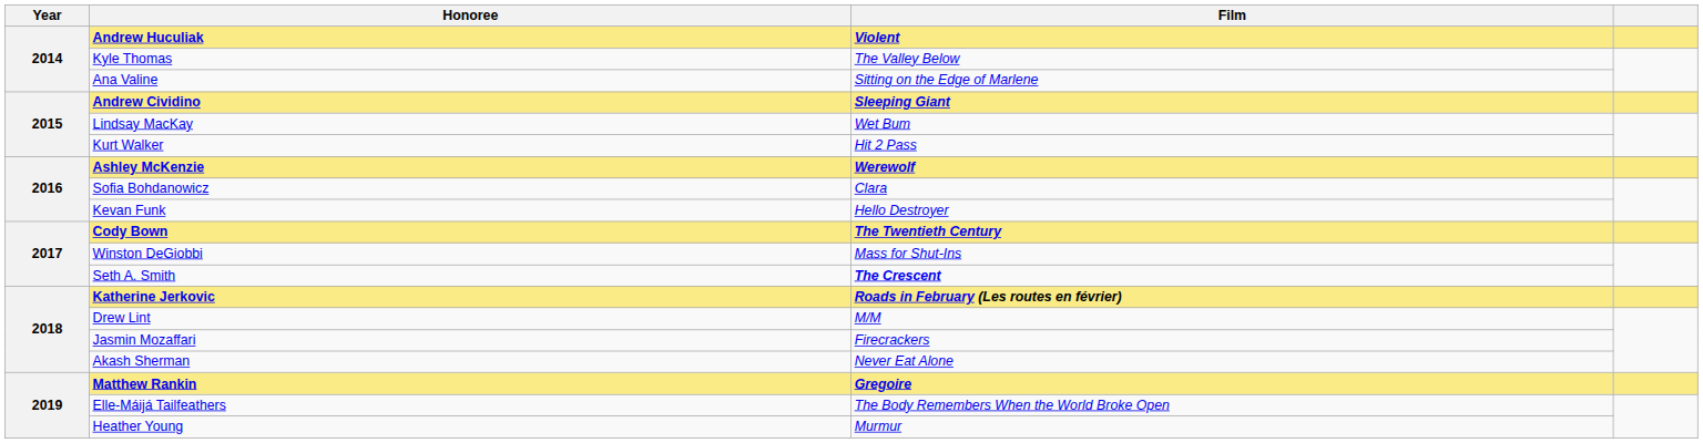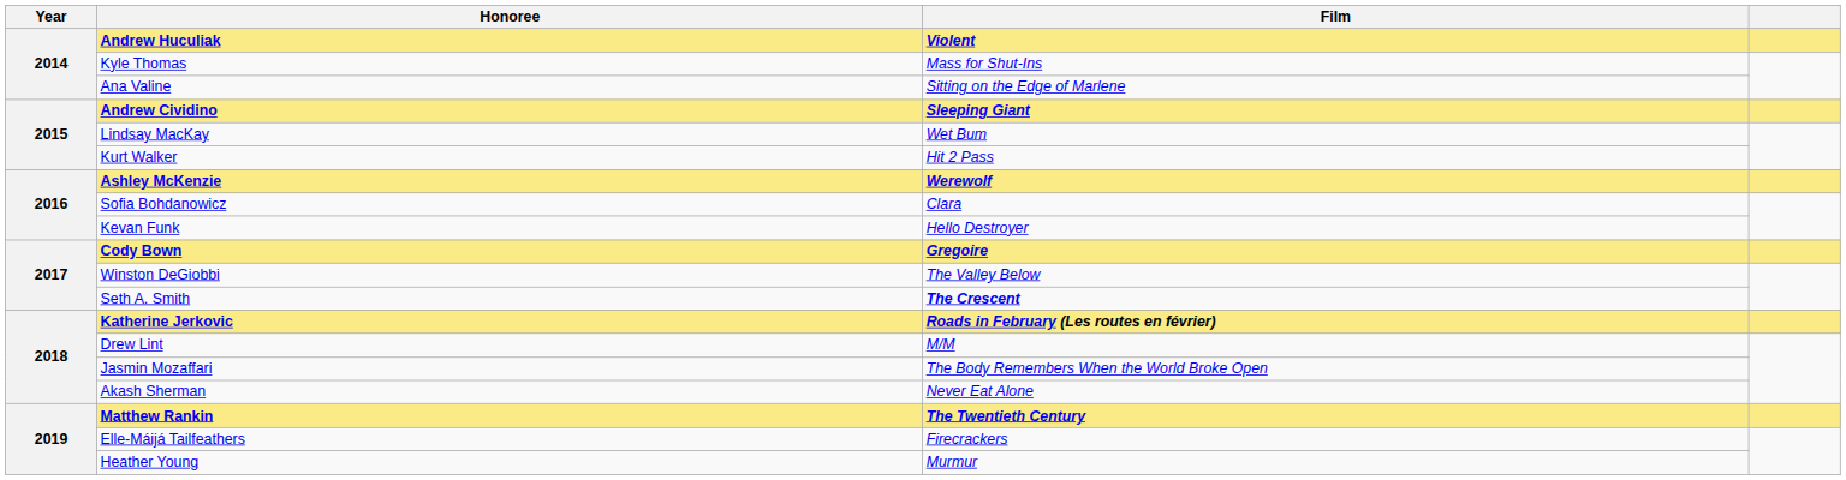 <table class="wikitable" width="100%" cellpadding="5">
 <tr>
 <th width=5%>Year</th>
 <th width=45%>Honoree</th>
 <th width=45%>Film</th>
 <th width=5%></th>
 </tr>
 <tr>
 <th scope="row" rowspan=3>2014</th>
 <td style="background:#FAEB86;"><strong><a href='#'>Andrew Huculiak</a></strong></td>
 <td style="background:#FAEB86;"><strong><em><a href='#'>Violent</a></em></strong></td>
 <td style="background:#FAEB86;"></td>
 </tr>
 <tr>
 <td><a href='#'>Kyle Thomas</a></td>
-<td><em><a href='#'>The Valley Below</a></em></td>
+<td><em><a href='#'>Mass for Shut-Ins</a></em></td>
 <td rowspan=2></td>
 </tr>
 <tr>
 <td><a href='#'>Ana Valine</a></td>
 <td><em><a href='#'>Sitting on the Edge of Marlene</a></em></td>
 </tr>
 <tr>
 <th scope="row" rowspan=3>2015</th>
 <td style="background:#FAEB86;"><strong><a href='#'>Andrew Cividino</a></strong></td>
 <td style="background:#FAEB86;"><strong><em><a href='#'>Sleeping Giant</a></em></strong></td>
 <td style="background:#FAEB86;"></td>
 </tr>
 <tr>
 <td><a href='#'>Lindsay MacKay</a></td>
 <td><em><a href='#'>Wet Bum</a></em></td>
 <td rowspan=2></td>
 </tr>
 <tr>
 <td><a href='#'>Kurt Walker</a></td>
 <td><em><a href='#'>Hit 2 Pass</a></em></td>
 </tr>
 <tr>
 <th scope="row" rowspan=3>2016</th>
 <td style="background:#FAEB86;"><strong><a href='#'>Ashley McKenzie</a></strong></td>
 <td style="background:#FAEB86;"><strong><em><a href='#'>Werewolf</a></em></strong></td>
 <td style="background:#FAEB86;"></td>
 </tr>
 <tr>
 <td><a href='#'>Sofia Bohdanowicz</a></td>
 <td><em><a href='#'>Clara</a></em></td>
 <td rowspan=2></td>
 </tr>
 <tr>
 <td><a href='#'>Kevan Funk</a></td>
 <td><em><a href='#'>Hello Destroyer</a></em></td>
 </tr>
 <tr>
 <th scope="row" rowspan=3>2017</th>
 <td style="background:#FAEB86;"><strong><a href='#'>Cody Bown</a></strong></td>
-<td style="background:#FAEB86;"><strong><em><a href='#'>The Twentieth Century</a></em></strong></td>
+<td style="background:#FAEB86;"><strong><em><a href='#'>Gregoire</a></em></strong></td>
 <td style="background:#FAEB86;"></td>
 </tr>
 <tr>
 <td><a href='#'>Winston DeGiobbi</a></td>
-<td><em><a href='#'>Mass for Shut-Ins</a></em></td>
+<td><em><a href='#'>The Valley Below</a></em></td>
 <td rowspan=2></td>
 </tr>
 <tr>
 <td><a href='#'>Seth A. Smith</a></td>
 <td><strong><em><a href='#'>The Crescent</a></em></strong></td>
 </tr>
 <tr>
 <th scope="row" rowspan=4>2018</th>
 <td style="background:#FAEB86;"><strong><a href='#'>Katherine Jerkovic</a></strong></td>
 <td style="background:#FAEB86;"><strong><em><a href='#'>Roads in February</a> (Les routes en février)</em></strong></td>
 <td style="background:#FAEB86;"></td>
 </tr>
 <tr>
 <td><a href='#'>Drew Lint</a></td>
 <td><em><a href='#'>M/M</a></em></td>
 <td rowspan=3></td>
 </tr>
 <tr>
 <td><a href='#'>Jasmin Mozaffari</a></td>
-<td><em><a href='#'>Firecrackers</a></em></td>
+<td><em><a href='#'>The Body Remembers When the World Broke Open</a></em></td>
 </tr>
 <tr>
 <td><a href='#'>Akash Sherman</a></td>
 <td><em><a href='#'>Never Eat Alone</a></em></td>
 </tr>
 <tr>
 <th scope="row" rowspan=3>2019</th>
 <td style="background:#FAEB86;"><strong><a href='#'>Matthew Rankin</a></strong></td>
-<td style="background:#FAEB86;"><strong><em><a href='#'>Gregoire</a></em></strong></td>
+<td style="background:#FAEB86;"><strong><em><a href='#'>The Twentieth Century</a></em></strong></td>
 <td style="background:#FAEB86;"></td>
 </tr>
 <tr>
 <td><a href='#'>Elle-Máijá Tailfeathers</a></td>
-<td><em><a href='#'>The Body Remembers When the World Broke Open</a></em></td>
+<td><em><a href='#'>Firecrackers</a></em></td>
 <td rowspan=2></td>
 </tr>
 <tr>
 <td><a href='#'>Heather Young</a></td>
 <td><em><a href='#'>Murmur</a></em></td>
 </tr>
 </table>
